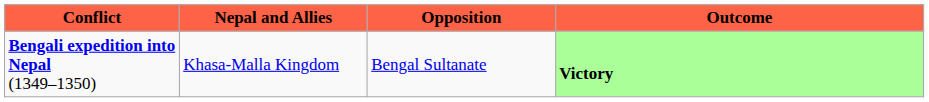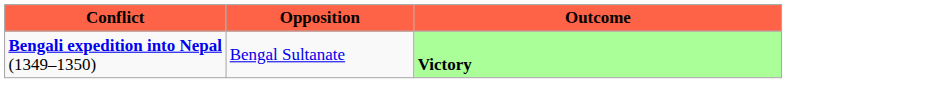 <table class="wikitable">
 <tr>
 <th style="background:#FF6347" rowspan="1"><span>Conflict</span></th>
-<th style="background:#FF6347" rowspan="1" width=170px><span>Nepal and Allies</span></th>
 <th style="background:#FF6347" rowspan="1" width=170px><span>Opposition</span></th>
 <th style="background:#FF6347" rowspan="1" width=340px><span>Outcome</span></th>
 </tr>
 <tr>
 <td><strong><a href='#'>Bengali expedition into Nepal</a></strong><br>(1349–1350)</td>
-<td><a href='#'>Khasa-Malla Kingdom</a></td>
 <td><a href='#'>Bengal Sultanate</a></td>
 <td style="background:#AF9"><br><strong>Victory</strong></td>
 </tr>
 </table>
